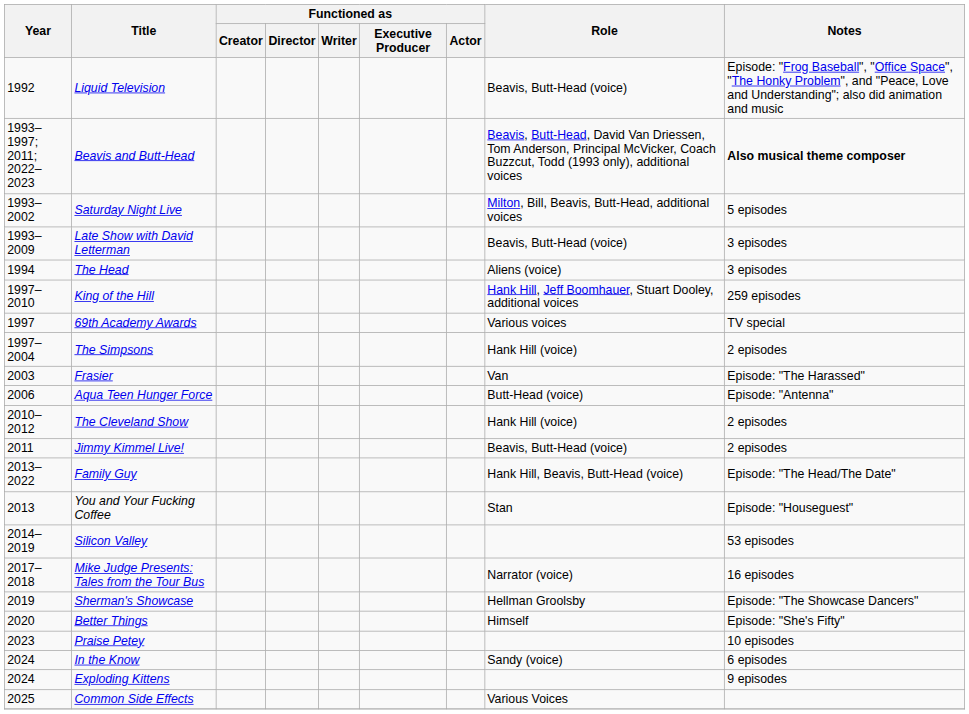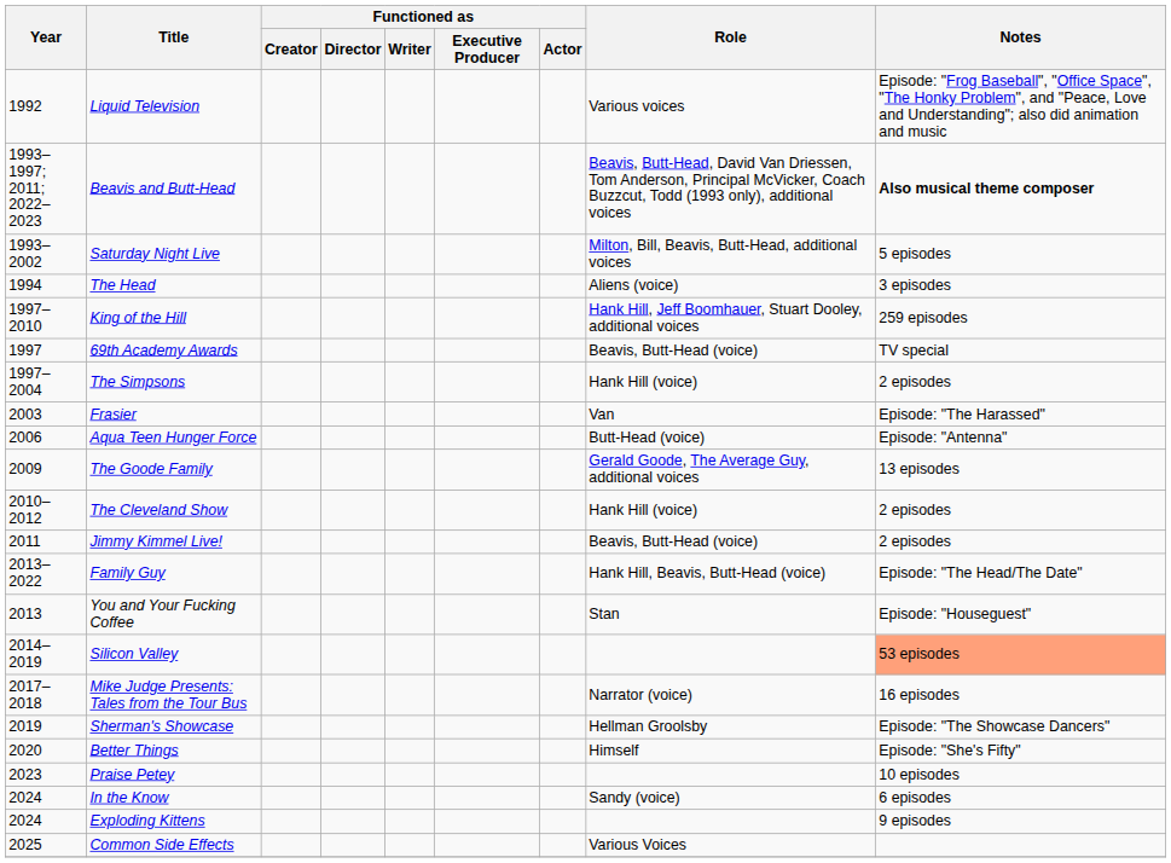 <table class="wikitable sortable plainrowheaders">
 <tr>
 <th scope="col" rowspan="2" style="width:7%;">Year</th>
 <th scope="col" rowspan="2">Title</th>
 <th scope="col" colspan="5">Functioned as</th>
 <th scope="col" rowspan="2" style="width:25%;">Role</th>
 <th scope="col" class="unsortable" rowspan="2" style="width:25%;">Notes</th>
 </tr>
 <tr>
 <th scope="col">Creator</th>
 <th scope="col">Director</th>
 <th scope="col">Writer</th>
 <th scope="col">Executive Producer</th>
 <th scope="col">Actor</th>
 </tr>
 <tr>
 <td>1992</td>
 <td><em><a href='#'>Liquid Television</a></em></td>
 <td></td>
 <td></td>
 <td></td>
 <td></td>
 <td></td>
-<td>Beavis, Butt-Head (voice)</td>
+<td>Various voices</td>
 <td>Episode: "<a href='#'>Frog Baseball</a>", "<a href='#'>Office Space</a>", "<a href='#'>The Honky Problem</a>", and "Peace, Love and Understanding"; also did animation and music</td>
 </tr>
 <tr>
 <td>1993–1997;<br>2011;<br>2022–2023</td>
 <td><em><a href='#'>Beavis and Butt-Head</a></em></td>
 <td></td>
 <td></td>
 <td></td>
 <td></td>
 <td></td>
 <td><a href='#'>Beavis</a>, <a href='#'>Butt-Head</a>, David Van Driessen, Tom Anderson, Principal McVicker, Coach Buzzcut, Todd (1993 only), additional voices</td>
 <td><strong>Also musical theme composer</strong></td>
 </tr>
 <tr>
 <td>1993–2002</td>
 <td><em><a href='#'>Saturday Night Live</a></em></td>
 <td></td>
 <td></td>
 <td></td>
 <td></td>
 <td></td>
 <td><a href='#'>Milton</a>, Bill, Beavis, Butt-Head, additional voices</td>
 <td>5 episodes</td>
-</tr>
-<tr>
-<td>1993–2009</td>
-<td><em><a href='#'>Late Show with David Letterman</a></em></td>
-<td></td>
-<td></td>
-<td></td>
-<td></td>
-<td></td>
-<td>Beavis, Butt-Head (voice)</td>
-<td>3 episodes</td>
 </tr>
 <tr>
 <td>1994</td>
 <td><em><a href='#'>The Head</a></em></td>
 <td></td>
 <td></td>
 <td></td>
 <td></td>
 <td></td>
 <td>Aliens (voice)</td>
 <td>3 episodes</td>
 </tr>
 <tr>
 <td>1997–2010</td>
 <td><em><a href='#'>King of the Hill</a></em></td>
 <td></td>
 <td></td>
 <td></td>
 <td></td>
 <td></td>
 <td><a href='#'>Hank Hill</a>, <a href='#'>Jeff Boomhauer</a>, Stuart Dooley, additional voices</td>
 <td>259 episodes</td>
 </tr>
 <tr>
 <td>1997</td>
 <td><em><a href='#'>69th Academy Awards</a></em></td>
 <td></td>
 <td></td>
 <td></td>
 <td></td>
 <td></td>
-<td>Various voices</td>
+<td>Beavis, Butt-Head (voice)</td>
 <td>TV special</td>
 </tr>
 <tr>
 <td>1997–2004</td>
 <td><em><a href='#'>The Simpsons</a></em></td>
 <td></td>
 <td></td>
 <td></td>
 <td></td>
 <td></td>
 <td>Hank Hill (voice)</td>
 <td>2 episodes</td>
 </tr>
 <tr>
 <td>2003</td>
 <td><em><a href='#'>Frasier</a></em></td>
 <td></td>
 <td></td>
 <td></td>
 <td></td>
 <td></td>
 <td>Van</td>
 <td>Episode: "The Harassed"</td>
 </tr>
 <tr>
 <td>2006</td>
 <td><em><a href='#'>Aqua Teen Hunger Force</a></em></td>
 <td></td>
 <td></td>
 <td></td>
 <td></td>
 <td></td>
 <td>Butt-Head (voice)</td>
 <td>Episode: "Antenna"</td>
+</tr>
+<tr>
+<td>2009</td>
+<td><em><a href='#'>The Goode Family</a></em></td>
+<td></td>
+<td></td>
+<td></td>
+<td></td>
+<td></td>
+<td><a href='#'>Gerald Goode</a>, <a href='#'>The Average Guy</a>, additional voices</td>
+<td>13 episodes</td>
 </tr>
 <tr>
 <td>2010–2012</td>
 <td><em><a href='#'>The Cleveland Show</a></em></td>
 <td></td>
 <td></td>
 <td></td>
 <td></td>
 <td></td>
 <td>Hank Hill (voice)</td>
 <td>2 episodes</td>
 </tr>
 <tr>
 <td>2011</td>
 <td><em><a href='#'>Jimmy Kimmel Live!</a></em></td>
 <td></td>
 <td></td>
 <td></td>
 <td></td>
 <td></td>
 <td>Beavis, Butt-Head (voice)</td>
 <td>2 episodes</td>
 </tr>
 <tr>
 <td>2013–2022</td>
 <td><em><a href='#'>Family Guy</a></em></td>
 <td></td>
 <td></td>
 <td></td>
 <td></td>
 <td></td>
 <td>Hank Hill, Beavis, Butt-Head (voice)</td>
 <td>Episode: "The Head/The Date"</td>
 </tr>
 <tr>
 <td>2013</td>
 <td><em>You and Your Fucking Coffee</em></td>
 <td></td>
 <td></td>
 <td></td>
 <td></td>
 <td></td>
 <td>Stan</td>
 <td>Episode: "Houseguest"</td>
 </tr>
 <tr>
 <td>2014–2019</td>
 <td><em><a href='#'>Silicon Valley</a></em></td>
 <td></td>
 <td></td>
 <td></td>
 <td></td>
 <td></td>
 <td></td>
-<td>53 episodes</td>
+<td style="background: lightsalmon;">53 episodes</td>
 </tr>
 <tr>
 <td>2017–2018</td>
 <td><em><a href='#'>Mike Judge Presents: Tales from the Tour Bus</a></em></td>
 <td></td>
 <td></td>
 <td></td>
 <td></td>
 <td></td>
 <td>Narrator (voice)</td>
 <td>16 episodes</td>
 </tr>
 <tr>
 <td>2019</td>
 <td><em><a href='#'>Sherman's Showcase</a></em></td>
 <td></td>
 <td></td>
 <td></td>
 <td></td>
 <td></td>
 <td>Hellman Groolsby</td>
 <td>Episode: "The Showcase Dancers"</td>
 </tr>
 <tr>
 <td>2020</td>
 <td><em><a href='#'>Better Things</a></em></td>
 <td></td>
 <td></td>
 <td></td>
 <td></td>
 <td></td>
 <td>Himself</td>
 <td>Episode: "She's Fifty"</td>
 </tr>
 <tr>
 <td>2023</td>
 <td><em><a href='#'>Praise Petey</a></em></td>
 <td></td>
 <td></td>
 <td></td>
 <td></td>
 <td></td>
 <td></td>
 <td>10 episodes</td>
 </tr>
 <tr>
 <td>2024</td>
 <td><em><a href='#'>In the Know</a></em></td>
 <td></td>
 <td></td>
 <td></td>
 <td></td>
 <td></td>
 <td>Sandy (voice)</td>
 <td>6 episodes</td>
 </tr>
 <tr>
 <td>2024</td>
 <td><em><a href='#'>Exploding Kittens</a></em></td>
 <td></td>
 <td></td>
 <td></td>
 <td></td>
 <td></td>
 <td></td>
 <td>9 episodes</td>
 </tr>
 <tr>
 <td>2025</td>
 <td><em><a href='#'>Common Side Effects</a></em></td>
 <td></td>
 <td></td>
 <td></td>
 <td></td>
 <td></td>
 <td>Various Voices</td>
 <td></td>
 </tr>
 <tr>
 </tr>
 </table>
